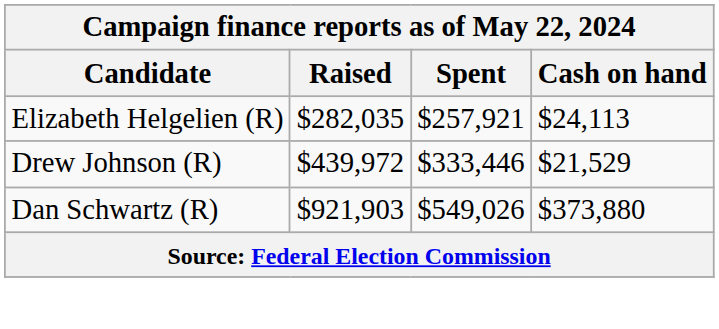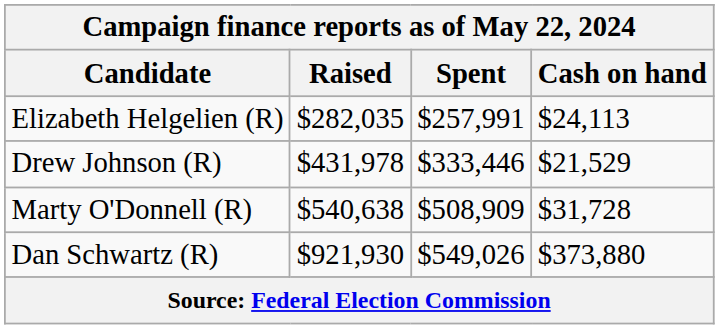 <table class="wikitable sortable">
 <tr>
 <th colspan=4>Campaign finance reports as of May 22, 2024</th>
 </tr>
 <tr style="text-align:center;">
 <th>Candidate</th>
 <th>Raised</th>
 <th>Spent</th>
 <th>Cash on hand</th>
 </tr>
 <tr>
 <td>Elizabeth Helgelien (R)</td>
 <td>$282,035</td>
-<td>$257,921</td>
+<td>$257,991</td>
 <td>$24,113</td>
 </tr>
 <tr>
 <td>Drew Johnson (R)</td>
-<td>$439,972</td>
+<td>$431,978</td>
 <td>$333,446</td>
 <td>$21,529</td>
 </tr>
 <tr>
+<td>Marty O'Donnell (R)</td>
+<td>$540,638</td>
+<td>$508,909</td>
+<td>$31,728</td>
+</tr>
+<tr>
 <td>Dan Schwartz (R)</td>
-<td>$921,903</td>
+<td>$921,930</td>
 <td>$549,026</td>
 <td>$373,880</td>
 </tr>
 <tr>
 <th colspan="4"><small>Source: <a href='#'>Federal Election Commission</a></small></th>
 </tr>
 </table>
